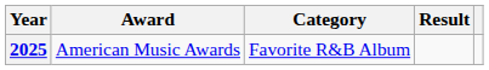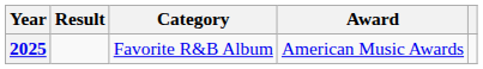 <table class="wikitable plainrowheaders">
 <tr align="center">
 <th scope="col">Year</th>
+<th scope="col">Result</th>
+<th scope="col">Category</th>
 <th scope="col">Award</th>
-<th scope="col">Category</th>
-<th scope="col">Result</th>
 <th scope="col"></th>
 </tr>
 <tr>
 <th scope="row"><a href='#'>2025</a></th>
+<td></td>
+<td><a href='#'>Favorite R&B Album</a></td>
 <td><a href='#'>American Music Awards</a></td>
-<td><a href='#'>Favorite R&B Album</a></td>
-<td></td>
 <td align="center"></td>
 </tr>
 </table>
